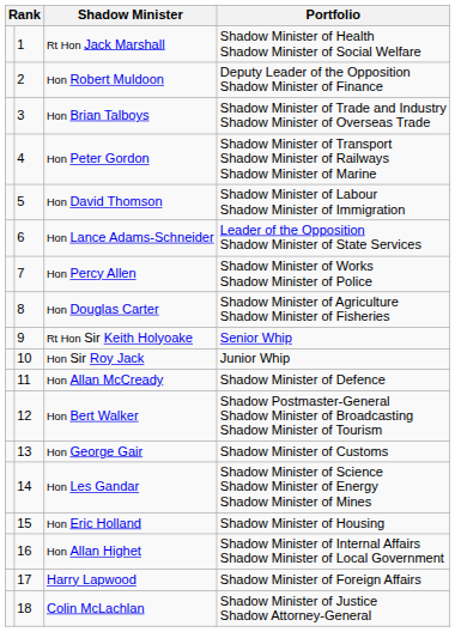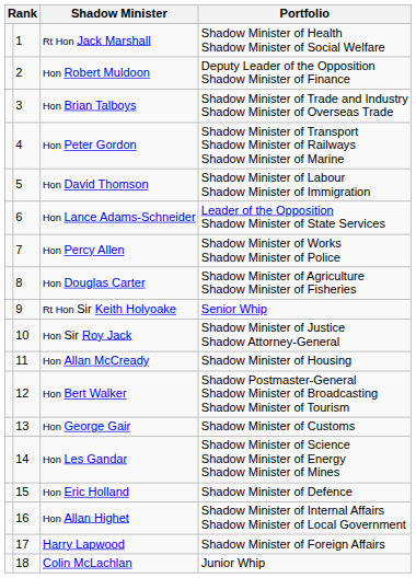 <table class="wikitable">
 <tr>
 <th colspan="2">Rank</th>
 <th>Shadow Minister</th>
 <th>Portfolio</th>
 </tr>
 <tr>
 <td bgcolor=></td>
 <td>1</td>
 <td><small>Rt Hon </small><a href='#'>Jack Marshall</a></td>
 <td>Shadow Minister of Health<br>Shadow Minister of Social Welfare</td>
 </tr>
 <tr>
 <td bgcolor=></td>
 <td>2</td>
 <td><small>Hon </small><a href='#'>Robert Muldoon</a></td>
 <td>Deputy Leader of the Opposition<br>Shadow Minister of Finance</td>
 </tr>
 <tr>
 <td bgcolor=></td>
 <td>3</td>
 <td><small>Hon </small><a href='#'>Brian Talboys</a></td>
 <td>Shadow Minister of Trade and Industry<br>Shadow Minister of Overseas Trade</td>
 </tr>
 <tr>
 <td bgcolor=></td>
 <td>4</td>
 <td><small>Hon </small><a href='#'>Peter Gordon</a></td>
 <td>Shadow Minister of Transport<br>Shadow Minister of Railways<br>Shadow Minister of Marine</td>
 </tr>
 <tr>
 <td bgcolor=></td>
 <td>5</td>
 <td><small>Hon </small><a href='#'>David Thomson</a></td>
 <td>Shadow Minister of Labour<br>Shadow Minister of Immigration</td>
 </tr>
 <tr>
 <td bgcolor=></td>
 <td>6</td>
 <td><small>Hon </small><a href='#'>Lance Adams-Schneider</a></td>
 <td><a href='#'>Leader of the Opposition</a><br>Shadow Minister of State Services</td>
 </tr>
 <tr>
 <td bgcolor=></td>
 <td>7</td>
 <td><small>Hon </small><a href='#'>Percy Allen</a></td>
 <td>Shadow Minister of Works<br>Shadow Minister of Police</td>
 </tr>
 <tr>
 <td bgcolor=></td>
 <td>8</td>
 <td><small>Hon </small><a href='#'>Douglas Carter</a></td>
 <td>Shadow Minister of Agriculture<br>Shadow Minister of Fisheries</td>
 </tr>
 <tr>
 <td bgcolor=></td>
 <td>9</td>
 <td><small>Rt Hon </small>Sir <a href='#'>Keith Holyoake</a></td>
 <td><a href='#'>Senior Whip</a></td>
 </tr>
 <tr>
 <td bgcolor=></td>
 <td>10</td>
 <td><small>Hon </small>Sir <a href='#'>Roy Jack</a></td>
-<td>Junior Whip</td>
+<td>Shadow Minister of Justice<br>Shadow Attorney-General</td>
 </tr>
 <tr>
 <td bgcolor=></td>
 <td>11</td>
 <td><small>Hon </small><a href='#'>Allan McCready</a></td>
-<td>Shadow Minister of Defence</td>
+<td>Shadow Minister of Housing</td>
 </tr>
 <tr>
 <td bgcolor=></td>
 <td>12</td>
 <td><small>Hon </small><a href='#'>Bert Walker</a></td>
 <td>Shadow Postmaster-General<br>Shadow Minister of Broadcasting<br>Shadow Minister of Tourism</td>
 </tr>
 <tr>
 <td bgcolor=></td>
 <td>13</td>
 <td><small>Hon </small><a href='#'>George Gair</a></td>
 <td>Shadow Minister of Customs</td>
 </tr>
 <tr>
 <td bgcolor=></td>
 <td>14</td>
 <td><small>Hon </small><a href='#'>Les Gandar</a></td>
 <td>Shadow Minister of Science<br>Shadow Minister of Energy<br>Shadow Minister of Mines</td>
 </tr>
 <tr>
 <td bgcolor=></td>
 <td>15</td>
 <td><small>Hon </small><a href='#'>Eric Holland</a></td>
-<td>Shadow Minister of Housing</td>
+<td>Shadow Minister of Defence</td>
 </tr>
 <tr>
 <td bgcolor=></td>
 <td>16</td>
 <td><small>Hon </small><a href='#'>Allan Highet</a></td>
 <td>Shadow Minister of Internal Affairs<br>Shadow Minister of Local Government</td>
 </tr>
 <tr>
 <td bgcolor=></td>
 <td>17</td>
 <td><a href='#'>Harry Lapwood</a></td>
 <td>Shadow Minister of Foreign Affairs</td>
 </tr>
 <tr>
 <td bgcolor=></td>
 <td>18</td>
 <td><a href='#'>Colin McLachlan</a></td>
-<td>Shadow Minister of Justice<br>Shadow Attorney-General</td>
+<td>Junior Whip</td>
 </tr>
 </table>
